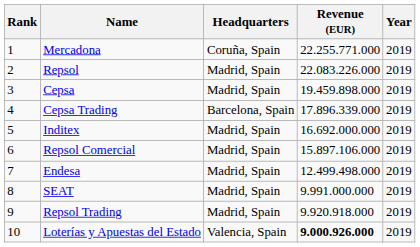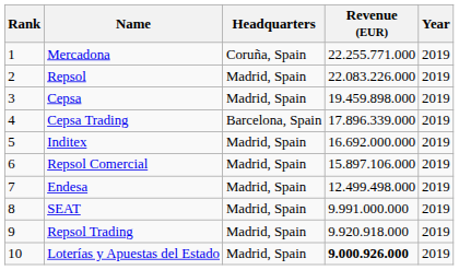 <table class="wikitable sortable">
 <tr>
 <th>Rank</th>
 <th>Name</th>
 <th>Headquarters</th>
 <th>Revenue<br><small>(EUR)</small></th>
 <th>Year</th>
 </tr>
 <tr>
 <td>1</td>
 <td align="left"><a href='#'>Mercadona</a></td>
 <td>Coruña, Spain</td>
 <td>22.255.771.000</td>
 <td>2019</td>
 </tr>
 <tr>
 <td>2</td>
 <td align="left"><a href='#'>Repsol</a></td>
 <td>Madrid, Spain</td>
 <td>22.083.226.000</td>
 <td>2019</td>
 </tr>
 <tr>
 <td>3</td>
 <td align="left"><a href='#'>Cepsa</a></td>
 <td>Madrid, Spain</td>
 <td>19.459.898.000</td>
 <td>2019</td>
 </tr>
 <tr>
 <td>4</td>
 <td align="left"><a href='#'>Cepsa Trading</a></td>
 <td>Barcelona, Spain</td>
 <td>17.896.339.000</td>
 <td>2019</td>
 </tr>
 <tr>
 <td>5</td>
 <td align="left"><a href='#'>Inditex</a></td>
 <td>Madrid, Spain</td>
 <td>16.692.000.000</td>
 <td>2019</td>
 </tr>
 <tr>
 <td>6</td>
 <td align="left"><a href='#'>Repsol Comercial</a></td>
 <td>Madrid, Spain</td>
 <td>15.897.106.000</td>
 <td>2019</td>
 </tr>
 <tr>
 <td>7</td>
 <td align="left"><a href='#'>Endesa</a></td>
 <td>Madrid, Spain</td>
 <td>12.499.498.000</td>
 <td>2019</td>
 </tr>
 <tr>
 <td>8</td>
 <td align="left"><a href='#'>SEAT</a></td>
 <td>Madrid, Spain</td>
 <td>9.991.000.000</td>
 <td>2019</td>
 </tr>
 <tr>
 <td>9</td>
 <td align="left"><a href='#'>Repsol Trading</a></td>
 <td>Madrid, Spain</td>
 <td>9.920.918.000</td>
 <td>2019</td>
 </tr>
 <tr>
 <td>10</td>
 <td align="left"><a href='#'>Loterías y Apuestas del Estado</a></td>
-<td>Valencia, Spain</td>
+<td>Madrid, Spain</td>
 <td><strong>9.000.926.000</strong></td>
 <td>2019</td>
 </tr>
 </table>
